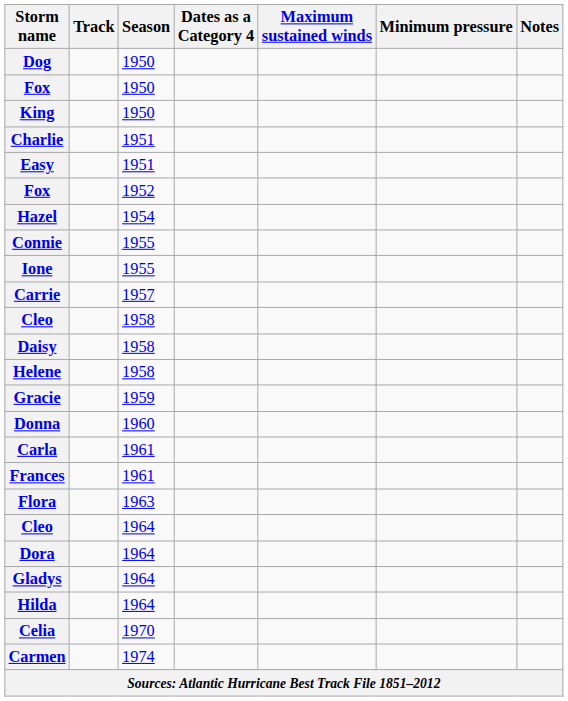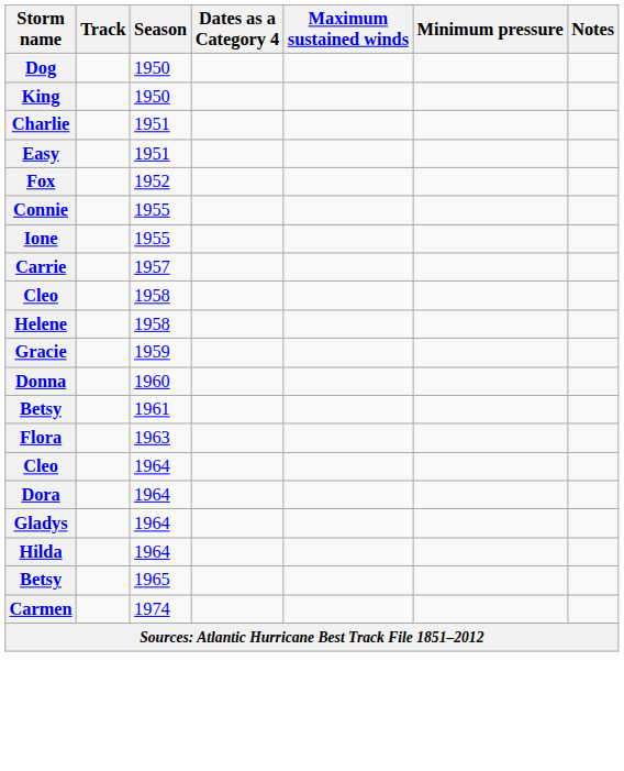 <table class="wikitable sortable" style="margin:0.5em auto">
 <tr>
 <th scope="col">Storm<br>name</th>
 <th scope="col" class="unsortable">Track</th>
 <th scope="col" align="right">Season</th>
 <th scope="col">Dates as a<br>Category 4</th>
 <th scope="col"><a href='#'>Maximum<br>sustained winds</a></th>
 <th scope="col">Minimum pressure</th>
 <th scope="col" class="unsortable">Notes</th>
 </tr>
 <tr>
 <th scope="row"><a href='#'>Dog</a></th>
-<td></td>
-<td><a href='#'>1950</a></td>
-<td></td>
-<td></td>
-<td></td>
-<td></td>
-</tr>
-<tr>
-<th scope="row"><a href='#'>Fox</a></th>
 <td></td>
 <td><a href='#'>1950</a></td>
 <td></td>
 <td></td>
 <td></td>
 <td></td>
 </tr>
 <tr>
 <th scope="row"><a href='#'>King</a></th>
 <td></td>
 <td><a href='#'>1950</a></td>
 <td></td>
 <td></td>
 <td></td>
 <td></td>
 </tr>
 <tr>
 <th scope="row"><a href='#'>Charlie</a></th>
 <td></td>
 <td><a href='#'>1951</a></td>
 <td></td>
 <td></td>
 <td></td>
 <td></td>
 </tr>
 <tr>
 <th scope="row"><a href='#'>Easy</a></th>
 <td></td>
 <td><a href='#'>1951</a></td>
 <td></td>
 <td></td>
 <td></td>
 <td></td>
 </tr>
 <tr>
 <th scope="row"><a href='#'>Fox</a></th>
 <td></td>
 <td><a href='#'>1952</a></td>
 <td></td>
 <td></td>
 <td></td>
 <td></td>
 </tr>
 <tr>
-<th scope="row"><a href='#'>Hazel</a></th>
-<td></td>
-<td><a href='#'>1954</a></td>
-<td></td>
-<td></td>
-<td></td>
-<td></td>
-</tr>
-<tr>
 <th scope="row"><a href='#'>Connie</a></th>
 <td></td>
 <td><a href='#'>1955</a></td>
 <td></td>
 <td></td>
 <td></td>
 <td></td>
 </tr>
 <tr>
 <th scope="row"><a href='#'>Ione</a></th>
 <td></td>
 <td><a href='#'>1955</a></td>
 <td></td>
 <td></td>
 <td></td>
 <td></td>
 </tr>
 <tr>
 <th scope="row"><a href='#'>Carrie</a></th>
 <td></td>
 <td><a href='#'>1957</a></td>
 <td></td>
 <td></td>
 <td></td>
 <td></td>
 </tr>
 <tr>
 <th scope="row"><a href='#'>Cleo</a></th>
 <td></td>
 <td><a href='#'>1958</a></td>
 <td></td>
 <td></td>
 <td></td>
 <td></td>
 </tr>
 <tr>
-<th scope="row"><a href='#'>Daisy</a></th>
-<td></td>
-<td><a href='#'>1958</a></td>
-<td></td>
-<td></td>
-<td></td>
-<td></td>
-</tr>
-<tr>
 <th scope="row"><a href='#'>Helene</a></th>
 <td></td>
 <td><a href='#'>1958</a></td>
 <td></td>
 <td></td>
 <td></td>
 <td></td>
 </tr>
 <tr>
 <th scope="row"><a href='#'>Gracie</a></th>
 <td></td>
 <td><a href='#'>1959</a></td>
 <td></td>
 <td></td>
 <td></td>
 <td></td>
 </tr>
 <tr>
 <th scope="row"><a href='#'>Donna</a></th>
 <td></td>
 <td><a href='#'>1960</a></td>
 <td></td>
 <td></td>
 <td></td>
 <td></td>
 </tr>
 <tr>
-<th scope="row"><a href='#'>Carla</a></th>
-<td></td>
-<td><a href='#'>1961</a></td>
-<td></td>
-<td></td>
-<td></td>
-<td></td>
-</tr>
-<tr>
-<th scope="row"><a href='#'>Frances</a></th>
+<th scope="row"><a href='#'>Betsy</a></th>
 <td></td>
 <td><a href='#'>1961</a></td>
 <td></td>
 <td></td>
 <td></td>
 <td></td>
 </tr>
 <tr>
 <th scope="row"><a href='#'>Flora</a></th>
 <td></td>
 <td><a href='#'>1963</a></td>
 <td></td>
 <td></td>
 <td></td>
 <td></td>
 </tr>
 <tr>
 <th scope="row"><a href='#'>Cleo</a></th>
 <td></td>
 <td><a href='#'>1964</a></td>
 <td></td>
 <td></td>
 <td></td>
 <td></td>
 </tr>
 <tr>
 <th scope="row"><a href='#'>Dora</a></th>
 <td></td>
 <td><a href='#'>1964</a></td>
 <td></td>
 <td></td>
 <td></td>
 <td></td>
 </tr>
 <tr>
 <th scope="row"><a href='#'>Gladys</a></th>
 <td></td>
 <td><a href='#'>1964</a></td>
 <td></td>
 <td></td>
 <td></td>
 <td></td>
 </tr>
 <tr>
 <th scope="row"><a href='#'>Hilda</a></th>
 <td></td>
 <td><a href='#'>1964</a></td>
 <td></td>
 <td></td>
 <td></td>
 <td></td>
 </tr>
 <tr>
-<th scope="row"><a href='#'>Celia</a></th>
+<th scope="row"><a href='#'>Betsy</a></th>
 <td></td>
-<td><a href='#'>1970</a></td>
+<td><a href='#'>1965</a></td>
 <td></td>
 <td></td>
 <td></td>
 <td></td>
 </tr>
 <tr>
 <th scope="row"><a href='#'>Carmen</a></th>
 <td></td>
 <td><a href='#'>1974</a></td>
 <td></td>
 <td></td>
 <td></td>
 <td></td>
 </tr>
 <tr>
 <th colspan="7"><small><em>Sources: Atlantic Hurricane Best Track File 1851–2012</em></small></th>
 </tr>
 </table>
